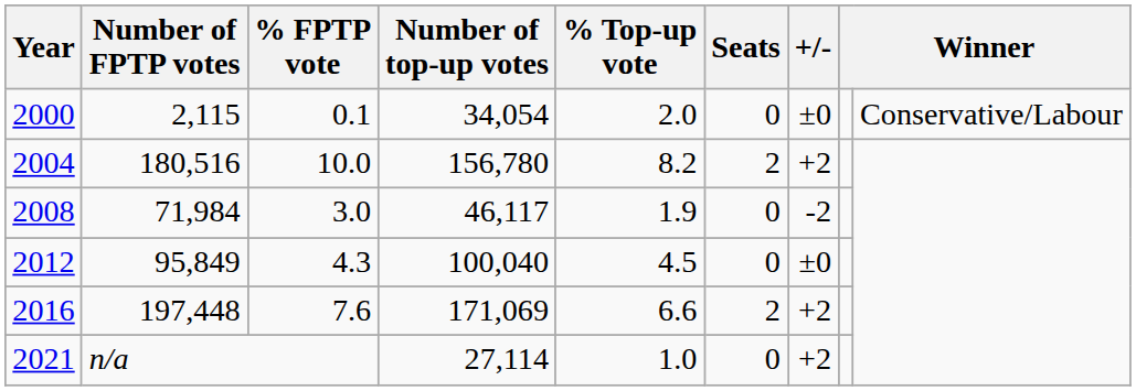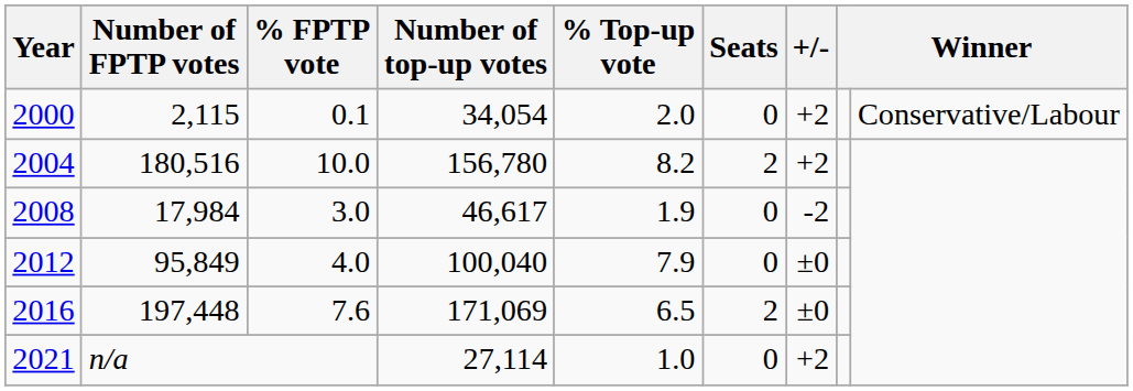 <table class="wikitable sortable">
 <tr>
 <th>Year</th>
 <th>Number of<br>FPTP votes</th>
 <th>% FPTP<br>vote</th>
 <th>Number of<br>top-up votes</th>
 <th>% Top-up<br>vote</th>
 <th>Seats</th>
 <th>+/-</th>
 <th colspan=2>Winner</th>
 </tr>
 <tr>
 <td style="text-align: center; margin-right: 0.5em"><a href='#'>2000</a></td>
 <td style="text-align: right; margin-right: 0.5em">2,115</td>
 <td style="text-align: right; margin-right: 0.5em">0.1</td>
 <td style="text-align: right; margin-right: 0.5em">34,054</td>
 <td style="text-align: right; margin-right: 0.5em">2.0</td>
 <td style="text-align: right; margin-right: 0.5em">0</td>
-<td style="text-align: right; margin-right: 0.5em">±0</td>
+<td style="text-align: right; margin-right: 0.5em">+2</td>
 <td></td>
 <td>Conservative/Labour</td>
 </tr>
 <tr>
 <td style="text-align: center; margin-right: 0.5em"><a href='#'>2004</a></td>
 <td style="text-align: right; margin-right: 0.5em">180,516</td>
 <td style="text-align: right; margin-right: 0.5em">10.0</td>
 <td style="text-align: right; margin-right: 0.5em">156,780</td>
 <td style="text-align: right; margin-right: 0.5em">8.2</td>
 <td style="text-align: right; margin-right: 0.5em">2</td>
 <td style="text-align: right; margin-right: 0.5em">+2</td>
 <td></td>
 </tr>
 <tr>
 <td style="text-align: center; margin-right: 0.5em"><a href='#'>2008</a></td>
-<td style="text-align: right; margin-right: 0.5em">71,984</td>
+<td style="text-align: right; margin-right: 0.5em">17,984</td>
 <td style="text-align: right; margin-right: 0.5em">3.0</td>
-<td style="text-align: right; margin-right: 0.5em">46,117</td>
+<td style="text-align: right; margin-right: 0.5em">46,617</td>
 <td style="text-align: right; margin-right: 0.5em">1.9</td>
 <td style="text-align: right; margin-right: 0.5em">0</td>
 <td style="text-align: right; margin-right: 0.5em">-2</td>
 <td></td>
 </tr>
 <tr>
 <td style="text-align: center; margin-right: 0.5em"><a href='#'>2012</a></td>
 <td style="text-align: right; margin-right: 0.5em">95,849</td>
-<td style="text-align: right; margin-right: 0.5em">4.3</td>
+<td style="text-align: right; margin-right: 0.5em">4.0</td>
 <td style="text-align: right; margin-right: 0.5em">100,040</td>
-<td style="text-align: right; margin-right: 0.5em">4.5</td>
+<td style="text-align: right; margin-right: 0.5em">7.9</td>
 <td style="text-align: right; margin-right: 0.5em">0</td>
 <td style="text-align: right; margin-right: 0.5em">±0</td>
 <td></td>
 </tr>
 <tr>
 <td style="text-align: center; margin-right: 0.5em"><a href='#'>2016</a></td>
 <td style="text-align: right; margin-right: 0.5em">197,448</td>
 <td style="text-align: right; margin-right: 0.5em">7.6</td>
 <td style="text-align: right; margin-right: 0.5em">171,069</td>
-<td style="text-align: right; margin-right: 0.5em">6.6</td>
+<td style="text-align: right; margin-right: 0.5em">6.5</td>
 <td style="text-align: right; margin-right: 0.5em">2</td>
-<td style="text-align: right; margin-right: 0.5em">+2</td>
+<td style="text-align: right; margin-right: 0.5em">±0</td>
 <td></td>
 </tr>
 <tr>
 <td style="text-align: center; margin-right: 0.5em"><a href='#'>2021</a></td>
 <td colspan="2"><em>n/a</em></td>
 <td style="text-align: right; margin-right: 0.5em">27,114</td>
 <td style="text-align: right; margin-right: 0.5em">1.0</td>
 <td style="text-align: right; margin-right: 0.5em">0</td>
 <td style="text-align: right; margin-right: 0.5em">+2</td>
 <td></td>
 </tr>
 </table>
